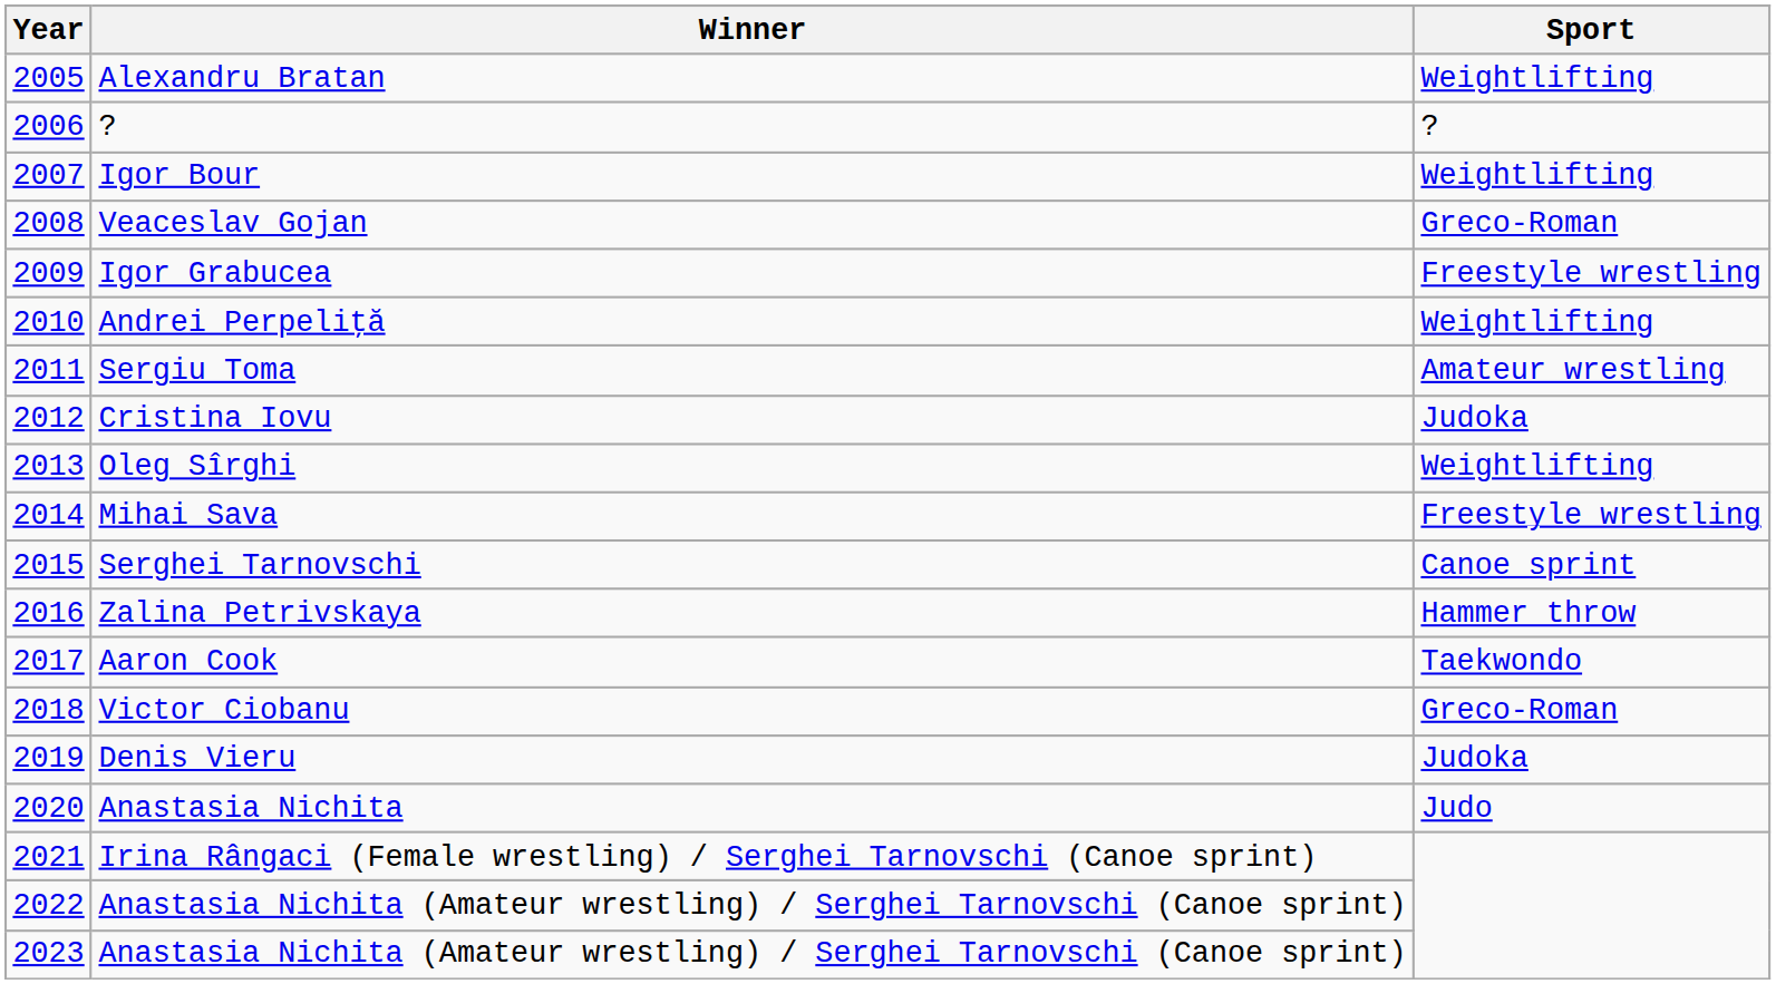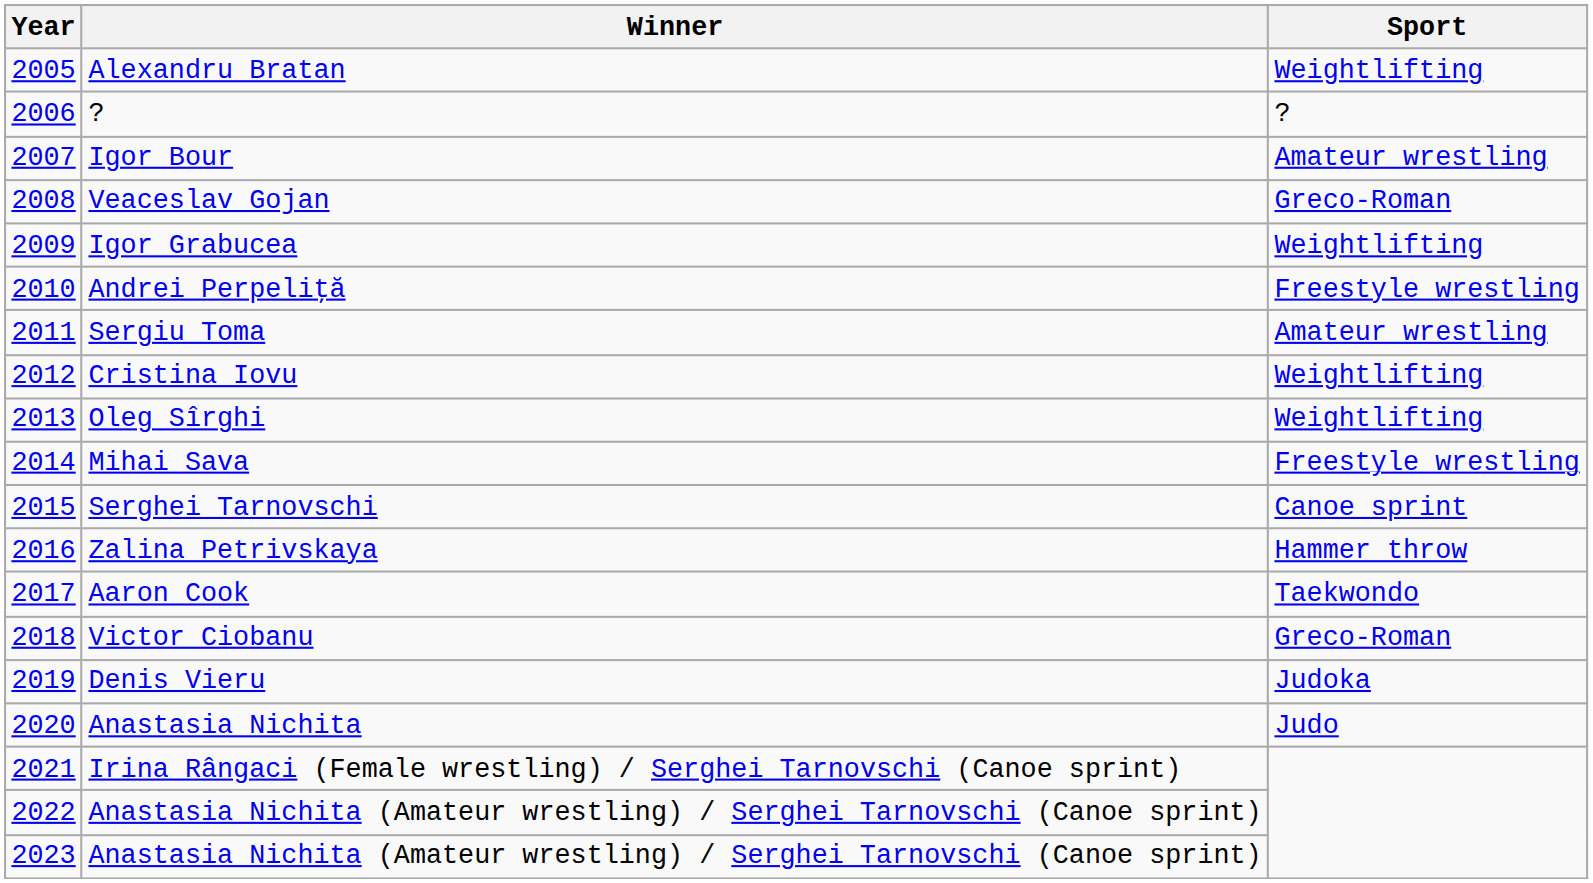 <table class="wikitable sortable">
 <tr>
 <th>Year</th>
 <th>Winner</th>
 <th>Sport</th>
 </tr>
 <tr>
 <td><a href='#'>2005</a></td>
 <td><a href='#'>Alexandru Bratan</a></td>
 <td><a href='#'>Weightlifting</a></td>
 </tr>
 <tr>
 <td><a href='#'>2006</a></td>
 <td>?</td>
 <td>?</td>
 </tr>
 <tr>
 <td><a href='#'>2007</a></td>
 <td><a href='#'>Igor Bour</a></td>
-<td><a href='#'>Weightlifting</a></td>
+<td><a href='#'>Amateur wrestling</a></td>
 </tr>
 <tr>
 <td><a href='#'>2008</a></td>
 <td><a href='#'>Veaceslav Gojan</a></td>
 <td><a href='#'>Greco-Roman</a></td>
 </tr>
 <tr>
 <td><a href='#'>2009</a></td>
 <td><a href='#'>Igor Grabucea</a></td>
-<td><a href='#'>Freestyle wrestling</a></td>
+<td><a href='#'>Weightlifting</a></td>
 </tr>
 <tr>
 <td><a href='#'>2010</a></td>
 <td><a href='#'>Andrei Perpeliţă</a></td>
-<td><a href='#'>Weightlifting</a></td>
+<td><a href='#'>Freestyle wrestling</a></td>
 </tr>
 <tr>
 <td><a href='#'>2011</a></td>
 <td><a href='#'>Sergiu Toma</a></td>
 <td><a href='#'>Amateur wrestling</a></td>
 </tr>
 <tr>
 <td><a href='#'>2012</a></td>
 <td><a href='#'>Cristina Iovu</a></td>
-<td><a href='#'>Judoka</a></td>
+<td><a href='#'>Weightlifting</a></td>
 </tr>
 <tr>
 <td><a href='#'>2013</a></td>
 <td><a href='#'>Oleg Sîrghi</a></td>
 <td><a href='#'>Weightlifting</a></td>
 </tr>
 <tr>
 <td><a href='#'>2014</a></td>
 <td><a href='#'>Mihai Sava</a></td>
 <td><a href='#'>Freestyle wrestling</a></td>
 </tr>
 <tr>
 <td><a href='#'>2015</a></td>
 <td><a href='#'>Serghei Tarnovschi</a></td>
 <td><a href='#'>Canoe sprint</a></td>
 </tr>
 <tr>
 <td><a href='#'>2016</a></td>
 <td><a href='#'>Zalina Petrivskaya</a></td>
 <td><a href='#'>Hammer throw</a></td>
 </tr>
 <tr>
 <td><a href='#'>2017</a></td>
 <td><a href='#'>Aaron Cook</a></td>
 <td><a href='#'>Taekwondo</a></td>
 </tr>
 <tr>
 <td><a href='#'>2018</a></td>
 <td><a href='#'>Victor Ciobanu</a></td>
 <td><a href='#'>Greco-Roman</a></td>
 </tr>
 <tr>
 <td><a href='#'>2019</a></td>
 <td><a href='#'>Denis Vieru</a></td>
 <td><a href='#'>Judoka</a></td>
 </tr>
 <tr>
 <td><a href='#'>2020</a></td>
 <td><a href='#'>Anastasia Nichita</a></td>
 <td><a href='#'>Judo</a></td>
 </tr>
 <tr>
 <td><a href='#'>2021</a></td>
 <td><a href='#'>Irina Rângaci</a> (Female wrestling) / <a href='#'>Serghei Tarnovschi</a> (Canoe sprint)</td>
 </tr>
 <tr>
 <td><a href='#'>2022</a></td>
 <td><a href='#'>Anastasia Nichita</a> (Amateur wrestling) / <a href='#'>Serghei Tarnovschi</a> (Canoe sprint)</td>
 </tr>
 <tr>
 <td><a href='#'>2023</a></td>
 <td><a href='#'>Anastasia Nichita</a> (Amateur wrestling) / <a href='#'>Serghei Tarnovschi</a> (Canoe sprint)</td>
 </tr>
 </table>
